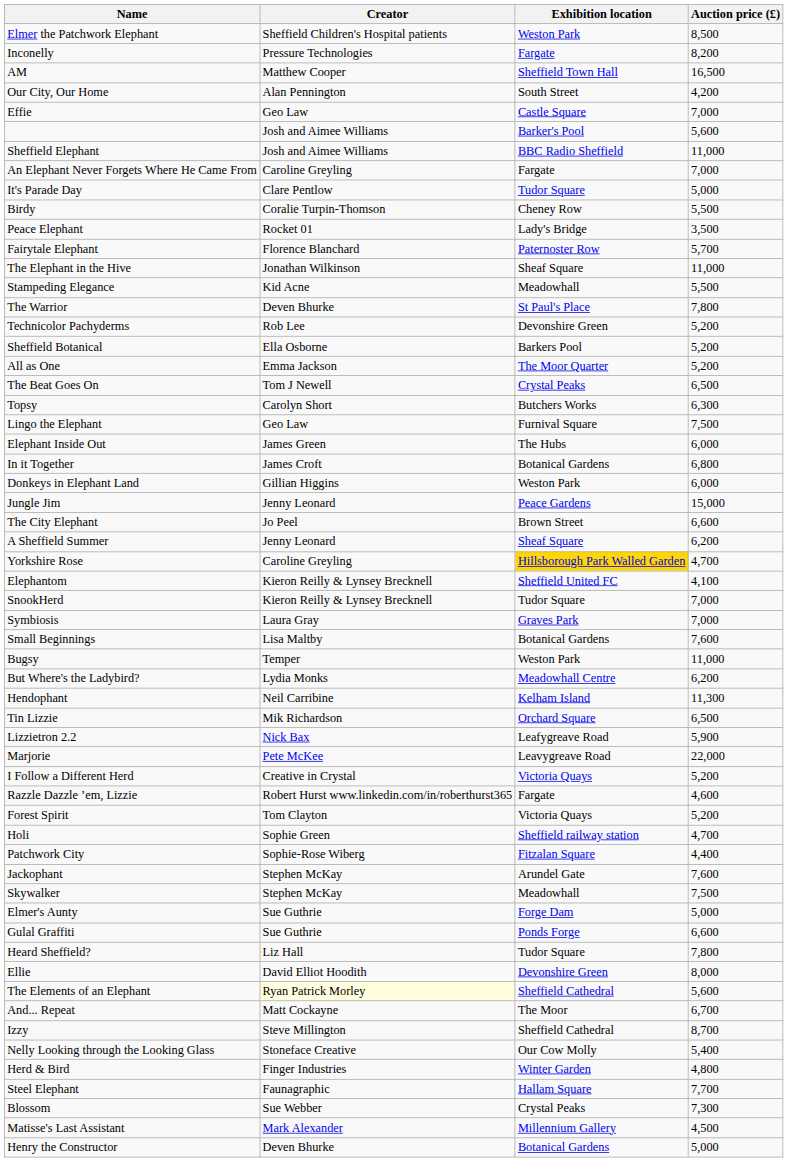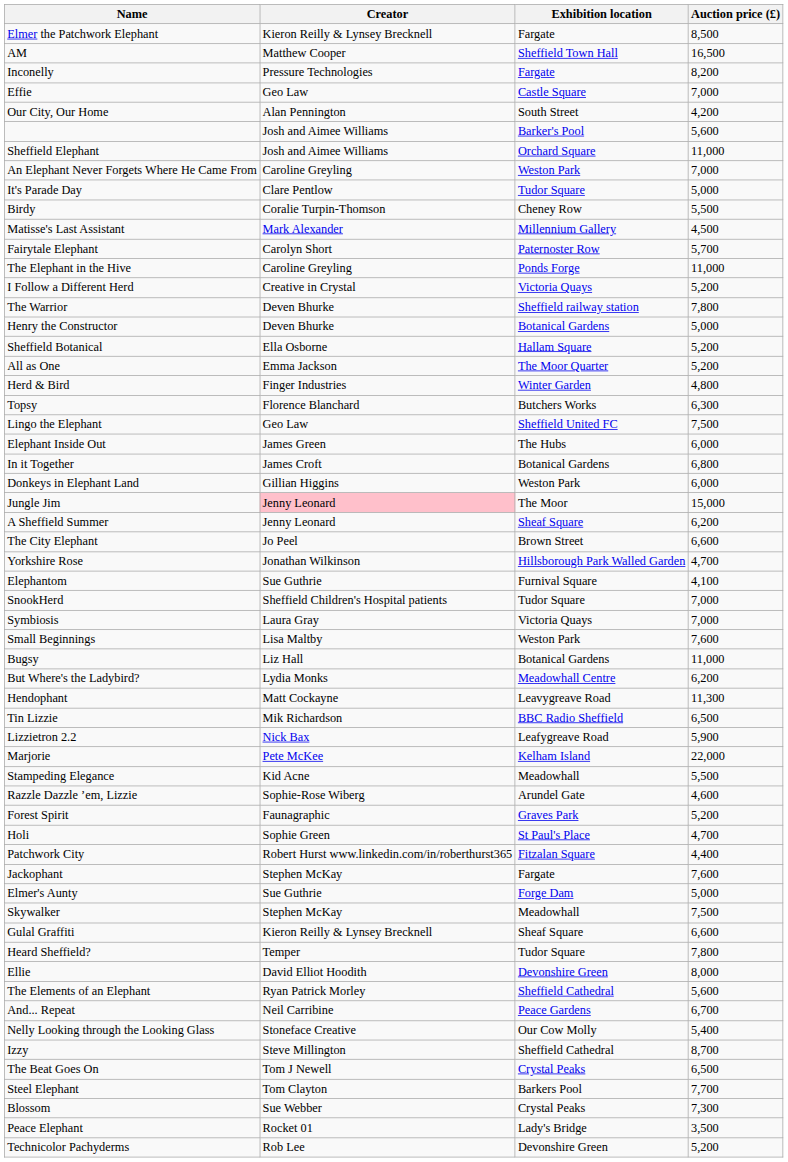 <table class="wikitable sortable">
 <tr>
 <th>Name</th>
 <th>Creator</th>
 <th>Exhibition location</th>
 <th>Auction price (£)</th>
 </tr>
 <tr>
 <td><a href='#'>Elmer</a> the Patchwork Elephant</td>
-<td>Sheffield Children's Hospital patients</td>
-<td><a href='#'>Weston Park</a></td>
+<td>Kieron Reilly & Lynsey Brecknell</td>
+<td>Fargate</td>
 <td>8,500</td>
+</tr>
+<tr>
+<td>AM</td>
+<td>Matthew Cooper</td>
+<td><a href='#'>Sheffield Town Hall</a></td>
+<td>16,500</td>
 </tr>
 <tr>
 <td>Inconelly</td>
 <td>Pressure Technologies</td>
 <td><a href='#'>Fargate</a></td>
 <td>8,200</td>
 </tr>
 <tr>
-<td>AM</td>
-<td>Matthew Cooper</td>
-<td><a href='#'>Sheffield Town Hall</a></td>
-<td>16,500</td>
+<td>Effie</td>
+<td>Geo Law</td>
+<td><a href='#'>Castle Square</a></td>
+<td>7,000</td>
 </tr>
 <tr>
 <td>Our City, Our Home</td>
 <td>Alan Pennington</td>
 <td>South Street</td>
 <td>4,200</td>
-</tr>
-<tr>
-<td>Effie</td>
-<td>Geo Law</td>
-<td><a href='#'>Castle Square</a></td>
-<td>7,000</td>
 </tr>
 <tr>
 <td></td>
 <td>Josh and Aimee Williams</td>
 <td><a href='#'>Barker's Pool</a></td>
 <td>5,600</td>
 </tr>
 <tr>
 <td>Sheffield Elephant</td>
 <td>Josh and Aimee Williams</td>
-<td><a href='#'>BBC Radio Sheffield</a></td>
+<td><a href='#'>Orchard Square</a></td>
 <td>11,000</td>
 </tr>
 <tr>
 <td>An Elephant Never Forgets Where He Came From</td>
 <td>Caroline Greyling</td>
-<td>Fargate</td>
+<td><a href='#'>Weston Park</a></td>
 <td>7,000</td>
 </tr>
 <tr>
 <td>It's Parade Day</td>
 <td>Clare Pentlow</td>
 <td><a href='#'>Tudor Square</a></td>
 <td>5,000</td>
 </tr>
 <tr>
 <td>Birdy</td>
 <td>Coralie Turpin-Thomson</td>
 <td>Cheney Row</td>
 <td>5,500</td>
 </tr>
 <tr>
-<td>Peace Elephant</td>
-<td>Rocket 01</td>
-<td>Lady's Bridge</td>
-<td>3,500</td>
+<td>Matisse's Last Assistant</td>
+<td><a href='#'>Mark Alexander</a></td>
+<td><a href='#'>Millennium Gallery</a></td>
+<td>4,500</td>
 </tr>
 <tr>
 <td>Fairytale Elephant</td>
-<td>Florence Blanchard</td>
+<td>Carolyn Short</td>
 <td><a href='#'>Paternoster Row</a></td>
 <td>5,700</td>
 </tr>
 <tr>
 <td>The Elephant in the Hive</td>
-<td>Jonathan Wilkinson</td>
-<td>Sheaf Square</td>
+<td>Caroline Greyling</td>
+<td><a href='#'>Ponds Forge</a></td>
 <td>11,000</td>
 </tr>
 <tr>
-<td>Stampeding Elegance</td>
-<td>Kid Acne</td>
-<td>Meadowhall</td>
-<td>5,500</td>
+<td>I Follow a Different Herd</td>
+<td>Creative in Crystal</td>
+<td><a href='#'>Victoria Quays</a></td>
+<td>5,200</td>
 </tr>
 <tr>
 <td>The Warrior</td>
 <td>Deven Bhurke</td>
-<td><a href='#'>St Paul's Place</a></td>
+<td><a href='#'>Sheffield railway station</a></td>
 <td>7,800</td>
 </tr>
 <tr>
-<td>Technicolor Pachyderms</td>
-<td>Rob Lee</td>
-<td>Devonshire Green</td>
-<td>5,200</td>
+<td>Henry the Constructor</td>
+<td>Deven Bhurke</td>
+<td><a href='#'>Botanical Gardens</a></td>
+<td>5,000</td>
 </tr>
 <tr>
 <td>Sheffield Botanical</td>
 <td>Ella Osborne</td>
-<td>Barkers Pool</td>
+<td><a href='#'>Hallam Square</a></td>
 <td>5,200</td>
 </tr>
 <tr>
 <td>All as One</td>
 <td>Emma Jackson</td>
 <td><a href='#'>The Moor Quarter</a></td>
 <td>5,200</td>
 </tr>
 <tr>
-<td>The Beat Goes On</td>
-<td>Tom J Newell</td>
-<td><a href='#'>Crystal Peaks</a></td>
-<td>6,500</td>
+<td>Herd & Bird</td>
+<td>Finger Industries</td>
+<td><a href='#'>Winter Garden</a></td>
+<td>4,800</td>
 </tr>
 <tr>
 <td>Topsy</td>
-<td>Carolyn Short</td>
+<td>Florence Blanchard</td>
 <td>Butchers Works</td>
 <td>6,300</td>
 </tr>
 <tr>
 <td>Lingo the Elephant</td>
 <td>Geo Law</td>
-<td>Furnival Square</td>
+<td><a href='#'>Sheffield United FC</a></td>
 <td>7,500</td>
 </tr>
 <tr>
 <td>Elephant Inside Out</td>
 <td>James Green</td>
 <td>The Hubs</td>
 <td>6,000</td>
 </tr>
 <tr>
 <td>In it Together</td>
 <td>James Croft</td>
 <td>Botanical Gardens</td>
 <td>6,800</td>
 </tr>
 <tr>
 <td>Donkeys in Elephant Land</td>
 <td>Gillian Higgins</td>
 <td>Weston Park</td>
 <td>6,000</td>
 </tr>
 <tr>
 <td>Jungle Jim</td>
+<td style="background: pink;">Jenny Leonard</td>
+<td>The Moor</td>
+<td>15,000</td>
+</tr>
+<tr>
+<td>A Sheffield Summer</td>
 <td>Jenny Leonard</td>
-<td><a href='#'>Peace Gardens</a></td>
-<td>15,000</td>
+<td><a href='#'>Sheaf Square</a></td>
+<td>6,200</td>
 </tr>
 <tr>
 <td>The City Elephant</td>
 <td>Jo Peel</td>
 <td>Brown Street</td>
 <td>6,600</td>
 </tr>
 <tr>
-<td>A Sheffield Summer</td>
-<td>Jenny Leonard</td>
-<td><a href='#'>Sheaf Square</a></td>
-<td>6,200</td>
-</tr>
-<tr>
 <td>Yorkshire Rose</td>
-<td>Caroline Greyling</td>
-<td style="background: gold;"><a href='#'>Hillsborough Park Walled Garden</a></td>
+<td>Jonathan Wilkinson</td>
+<td><a href='#'>Hillsborough Park Walled Garden</a></td>
 <td>4,700</td>
 </tr>
 <tr>
 <td>Elephantom</td>
-<td>Kieron Reilly & Lynsey Brecknell</td>
-<td><a href='#'>Sheffield United FC</a></td>
+<td>Sue Guthrie</td>
+<td>Furnival Square</td>
 <td>4,100</td>
 </tr>
 <tr>
 <td>SnookHerd</td>
-<td>Kieron Reilly & Lynsey Brecknell</td>
+<td>Sheffield Children's Hospital patients</td>
 <td>Tudor Square</td>
 <td>7,000</td>
 </tr>
 <tr>
 <td>Symbiosis</td>
 <td>Laura Gray</td>
-<td><a href='#'>Graves Park</a></td>
+<td>Victoria Quays</td>
 <td>7,000</td>
 </tr>
 <tr>
 <td>Small Beginnings</td>
 <td>Lisa Maltby</td>
-<td>Botanical Gardens</td>
+<td>Weston Park</td>
 <td>7,600</td>
 </tr>
 <tr>
 <td>Bugsy</td>
-<td>Temper</td>
-<td>Weston Park</td>
+<td>Liz Hall</td>
+<td>Botanical Gardens</td>
 <td>11,000</td>
 </tr>
 <tr>
 <td>But Where's the Ladybird?</td>
 <td>Lydia Monks</td>
 <td><a href='#'>Meadowhall Centre</a></td>
 <td>6,200</td>
 </tr>
 <tr>
 <td>Hendophant</td>
-<td>Neil Carribine</td>
-<td><a href='#'>Kelham Island</a></td>
+<td>Matt Cockayne</td>
+<td>Leavygreave Road</td>
 <td>11,300</td>
 </tr>
 <tr>
 <td>Tin Lizzie</td>
 <td>Mik Richardson</td>
-<td><a href='#'>Orchard Square</a></td>
+<td><a href='#'>BBC Radio Sheffield</a></td>
 <td>6,500</td>
 </tr>
 <tr>
 <td>Lizzietron 2.2</td>
 <td><a href='#'>Nick Bax</a></td>
 <td>Leafygreave Road</td>
 <td>5,900</td>
 </tr>
 <tr>
 <td>Marjorie</td>
 <td><a href='#'>Pete McKee</a></td>
-<td>Leavygreave Road</td>
+<td><a href='#'>Kelham Island</a></td>
 <td>22,000</td>
 </tr>
 <tr>
-<td>I Follow a Different Herd</td>
-<td>Creative in Crystal</td>
-<td><a href='#'>Victoria Quays</a></td>
-<td>5,200</td>
+<td>Stampeding Elegance</td>
+<td>Kid Acne</td>
+<td>Meadowhall</td>
+<td>5,500</td>
 </tr>
 <tr>
 <td>Razzle Dazzle ’em, Lizzie</td>
-<td>Robert Hurst www.linkedin.com/in/roberthurst365</td>
-<td>Fargate</td>
+<td>Sophie-Rose Wiberg</td>
+<td>Arundel Gate</td>
 <td>4,600</td>
 </tr>
 <tr>
 <td>Forest Spirit</td>
-<td>Tom Clayton</td>
-<td>Victoria Quays</td>
+<td>Faunagraphic</td>
+<td><a href='#'>Graves Park</a></td>
 <td>5,200</td>
 </tr>
 <tr>
 <td>Holi</td>
 <td>Sophie Green</td>
-<td><a href='#'>Sheffield railway station</a></td>
+<td><a href='#'>St Paul's Place</a></td>
 <td>4,700</td>
 </tr>
 <tr>
 <td>Patchwork City</td>
-<td>Sophie-Rose Wiberg</td>
+<td>Robert Hurst www.linkedin.com/in/roberthurst365</td>
 <td><a href='#'>Fitzalan Square</a></td>
 <td>4,400</td>
 </tr>
 <tr>
 <td>Jackophant</td>
 <td>Stephen McKay</td>
-<td>Arundel Gate</td>
+<td>Fargate</td>
 <td>7,600</td>
+</tr>
+<tr>
+<td>Elmer's Aunty</td>
+<td>Sue Guthrie</td>
+<td><a href='#'>Forge Dam</a></td>
+<td>5,000</td>
 </tr>
 <tr>
 <td>Skywalker</td>
 <td>Stephen McKay</td>
 <td>Meadowhall</td>
 <td>7,500</td>
 </tr>
 <tr>
-<td>Elmer's Aunty</td>
-<td>Sue Guthrie</td>
-<td><a href='#'>Forge Dam</a></td>
-<td>5,000</td>
-</tr>
-<tr>
 <td>Gulal Graffiti</td>
-<td>Sue Guthrie</td>
-<td><a href='#'>Ponds Forge</a></td>
+<td>Kieron Reilly & Lynsey Brecknell</td>
+<td>Sheaf Square</td>
 <td>6,600</td>
 </tr>
 <tr>
 <td>Heard Sheffield?</td>
-<td>Liz Hall</td>
+<td>Temper</td>
 <td>Tudor Square</td>
 <td>7,800</td>
 </tr>
 <tr>
 <td>Ellie</td>
 <td>David Elliot Hoodith</td>
 <td><a href='#'>Devonshire Green</a></td>
 <td>8,000</td>
 </tr>
 <tr>
 <td>The Elements of an Elephant</td>
-<td style="background: lightyellow;">Ryan Patrick Morley</td>
+<td>Ryan Patrick Morley</td>
 <td><a href='#'>Sheffield Cathedral</a></td>
 <td>5,600</td>
 </tr>
 <tr>
 <td>And... Repeat</td>
-<td>Matt Cockayne</td>
-<td>The Moor</td>
+<td>Neil Carribine</td>
+<td><a href='#'>Peace Gardens</a></td>
 <td>6,700</td>
+</tr>
+<tr>
+<td>Nelly Looking through the Looking Glass</td>
+<td>Stoneface Creative</td>
+<td>Our Cow Molly</td>
+<td>5,400</td>
 </tr>
 <tr>
 <td>Izzy</td>
 <td>Steve Millington</td>
 <td>Sheffield Cathedral</td>
 <td>8,700</td>
 </tr>
 <tr>
-<td>Nelly Looking through the Looking Glass</td>
-<td>Stoneface Creative</td>
-<td>Our Cow Molly</td>
-<td>5,400</td>
-</tr>
-<tr>
-<td>Herd & Bird</td>
-<td>Finger Industries</td>
-<td><a href='#'>Winter Garden</a></td>
-<td>4,800</td>
+<td>The Beat Goes On</td>
+<td>Tom J Newell</td>
+<td><a href='#'>Crystal Peaks</a></td>
+<td>6,500</td>
 </tr>
 <tr>
 <td>Steel Elephant</td>
-<td>Faunagraphic</td>
-<td><a href='#'>Hallam Square</a></td>
+<td>Tom Clayton</td>
+<td>Barkers Pool</td>
 <td>7,700</td>
 </tr>
 <tr>
 <td>Blossom</td>
 <td>Sue Webber</td>
 <td>Crystal Peaks</td>
 <td>7,300</td>
 </tr>
 <tr>
-<td>Matisse's Last Assistant</td>
-<td><a href='#'>Mark Alexander</a></td>
-<td><a href='#'>Millennium Gallery</a></td>
-<td>4,500</td>
+<td>Peace Elephant</td>
+<td>Rocket 01</td>
+<td>Lady's Bridge</td>
+<td>3,500</td>
 </tr>
 <tr>
-<td>Henry the Constructor</td>
-<td>Deven Bhurke</td>
-<td><a href='#'>Botanical Gardens</a></td>
-<td>5,000</td>
+<td>Technicolor Pachyderms</td>
+<td>Rob Lee</td>
+<td>Devonshire Green</td>
+<td>5,200</td>
 </tr>
 </table>
